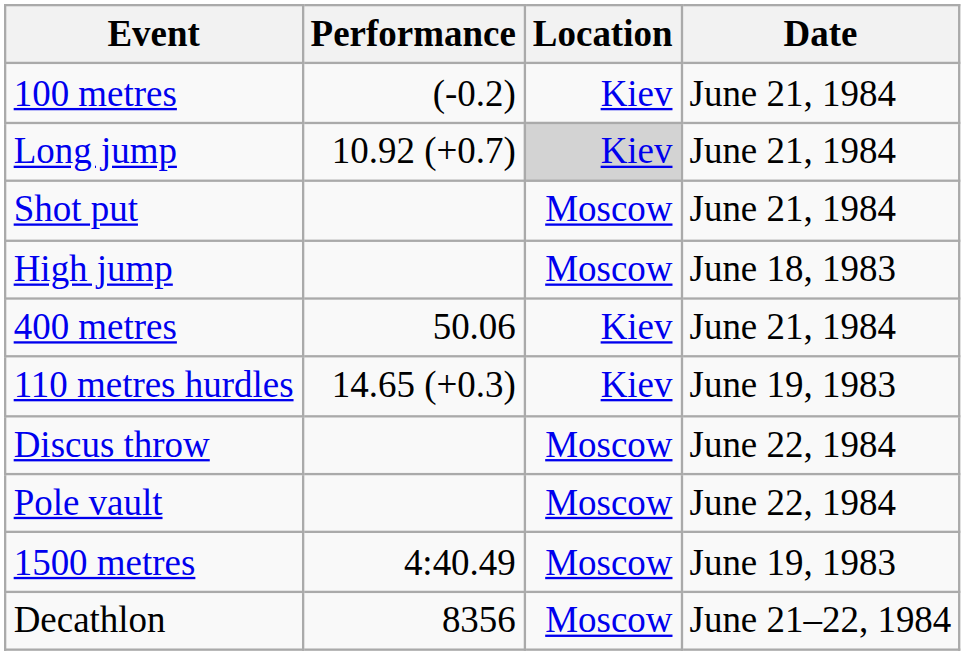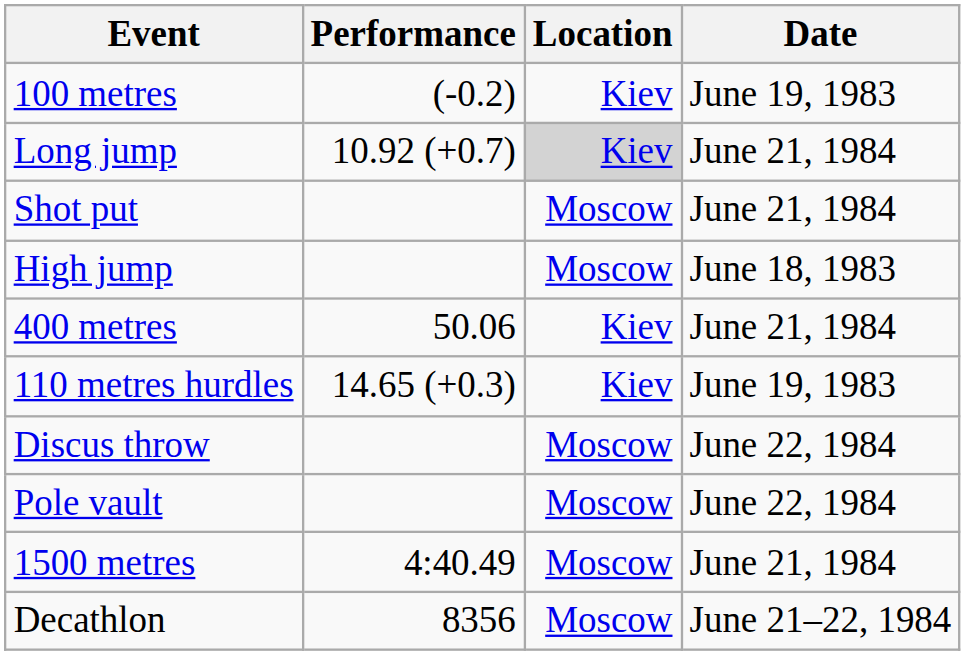 <table class="wikitable" |>
 <tr>
 <th>Event</th>
 <th>Performance</th>
 <th>Location</th>
 <th>Date</th>
 </tr>
 <tr>
 <td><a href='#'>100 metres</a></td>
 <td align=right> (-0.2)</td>
 <td align=right><a href='#'>Kiev</a></td>
-<td>June 21, 1984</td>
+<td>June 19, 1983</td>
 </tr>
 <tr>
 <td><a href='#'>Long jump</a></td>
 <td align=right>10.92 (+0.7)</td>
 <td align=right style="background: lightgrey;"><a href='#'>Kiev</a></td>
 <td>June 21, 1984</td>
 </tr>
 <tr>
 <td><a href='#'>Shot put</a></td>
 <td align=right></td>
 <td align=right><a href='#'>Moscow</a></td>
 <td>June 21, 1984</td>
 </tr>
 <tr>
 <td><a href='#'>High jump</a></td>
 <td align=right></td>
 <td align=right><a href='#'>Moscow</a></td>
 <td>June 18, 1983</td>
 </tr>
 <tr>
 <td><a href='#'>400 metres</a></td>
 <td align=right>50.06</td>
 <td align=right><a href='#'>Kiev</a></td>
 <td>June 21, 1984</td>
 </tr>
 <tr>
 <td><a href='#'>110 metres hurdles</a></td>
 <td align=right>14.65 (+0.3)</td>
 <td align=right><a href='#'>Kiev</a></td>
 <td>June 19, 1983</td>
 </tr>
 <tr>
 <td><a href='#'>Discus throw</a></td>
 <td align=right></td>
 <td align=right><a href='#'>Moscow</a></td>
 <td>June 22, 1984</td>
 </tr>
 <tr>
 <td><a href='#'>Pole vault</a></td>
 <td align=right></td>
 <td align=right><a href='#'>Moscow</a></td>
 <td>June 22, 1984</td>
 </tr>
 <tr>
 <td><a href='#'>1500 metres</a></td>
 <td align=right>4:40.49</td>
 <td align=right><a href='#'>Moscow</a></td>
-<td>June 19, 1983</td>
+<td>June 21, 1984</td>
 </tr>
 <tr>
 <td>Decathlon</td>
 <td align=right>8356</td>
 <td align=right><a href='#'>Moscow</a></td>
 <td>June 21–22, 1984</td>
 </tr>
 </table>
